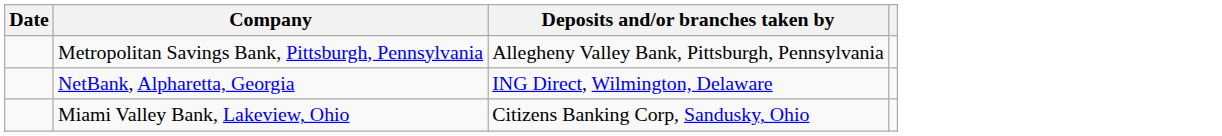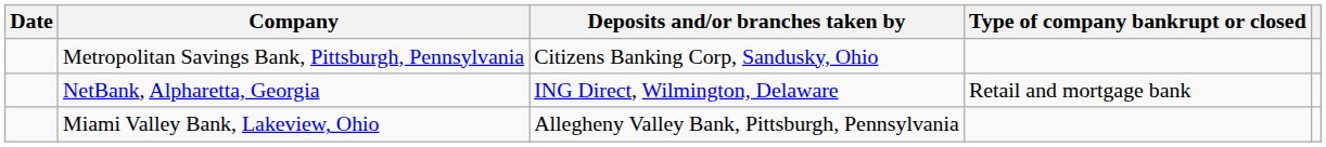 <table class="wikitable sortable">
 <tr>
 <th>Date</th>
 <th>Company</th>
 <th>Deposits and/or branches taken by</th>
+<th>Type of company bankrupt or closed</th>
 <th class="unsortable"></th>
 </tr>
 <tr>
 <td></td>
 <td>Metropolitan Savings Bank, <a href='#'>Pittsburgh, Pennsylvania</a></td>
-<td>Allegheny Valley Bank, Pittsburgh, Pennsylvania</td>
+<td>Citizens Banking Corp, <a href='#'>Sandusky, Ohio</a></td>
+<td></td>
 <td align="center"></td>
 </tr>
 <tr>
 <td></td>
 <td><a href='#'>NetBank</a>, <a href='#'>Alpharetta, Georgia</a></td>
 <td><a href='#'>ING Direct</a>, <a href='#'>Wilmington, Delaware</a></td>
+<td>Retail and mortgage bank</td>
 <td align="center"></td>
 </tr>
 <tr>
 <td></td>
 <td>Miami Valley Bank, <a href='#'>Lakeview, Ohio</a></td>
-<td>Citizens Banking Corp, <a href='#'>Sandusky, Ohio</a></td>
+<td>Allegheny Valley Bank, Pittsburgh, Pennsylvania</td>
+<td></td>
 <td align="center"></td>
 </tr>
 </table>
